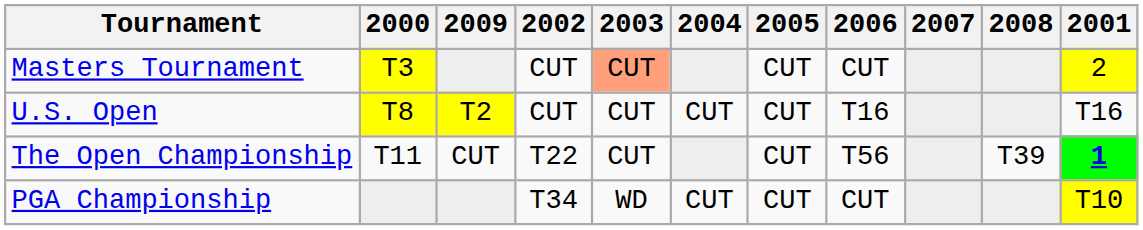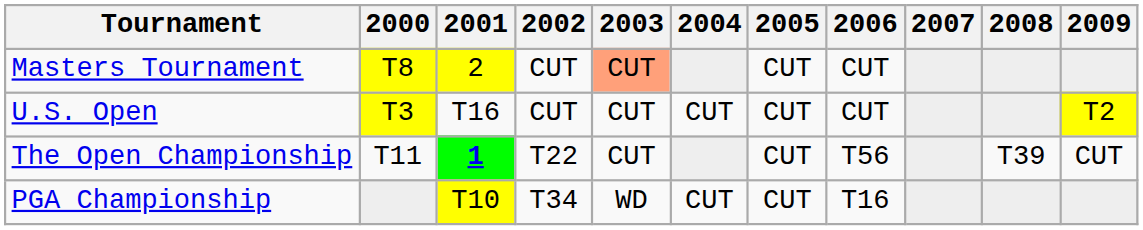 <table class="wikitable" style="font-size:95%;text-align:center;">
 <tr>
 <th>Tournament</th>
 <th>2000</th>
-<th>2009</th>
+<th>2001</th>
 <th>2002</th>
 <th>2003</th>
 <th>2004</th>
 <th>2005</th>
 <th>2006</th>
 <th>2007</th>
 <th>2008</th>
-<th>2001</th>
+<th>2009</th>
 </tr>
 <tr>
 <td align=left><a href='#'>Masters Tournament</a></td>
-<td style="background:yellow;">T3</td>
-<td style="background:#eeeeee;"></td>
+<td style="background:yellow;">T8</td>
+<td style="background:yellow;">2</td>
 <td>CUT</td>
 <td style="background: lightsalmon;">CUT</td>
 <td style="background:#eeeeee;"></td>
 <td>CUT</td>
 <td>CUT</td>
 <td style="background:#eeeeee;"></td>
 <td style="background:#eeeeee;"></td>
-<td style="background:yellow;">2</td>
+<td style="background:#eeeeee;"></td>
 </tr>
 <tr>
 <td align=left><a href='#'>U.S. Open</a></td>
-<td style="background:yellow;">T8</td>
-<td style="background:yellow;">T2</td>
+<td style="background:yellow;">T3</td>
+<td>T16</td>
 <td>CUT</td>
 <td>CUT</td>
 <td>CUT</td>
 <td>CUT</td>
-<td>T16</td>
+<td>CUT</td>
 <td style="background:#eeeeee;"></td>
 <td style="background:#eeeeee;"></td>
-<td>T16</td>
+<td style="background:yellow;">T2</td>
 </tr>
 <tr>
 <td align=left><a href='#'>The Open Championship</a></td>
 <td>T11</td>
-<td>CUT</td>
+<td style="background:lime;"><strong><a href='#'>1</a></strong></td>
 <td>T22</td>
 <td>CUT</td>
 <td style="background:#eeeeee;"></td>
 <td>CUT</td>
 <td>T56</td>
 <td style="background:#eeeeee;"></td>
 <td>T39</td>
-<td style="background:lime;"><strong><a href='#'>1</a></strong></td>
+<td>CUT</td>
 </tr>
 <tr>
 <td align=left><a href='#'>PGA Championship</a></td>
 <td style="background:#eeeeee;"></td>
-<td style="background:#eeeeee;"></td>
+<td style="background:yellow;">T10</td>
 <td>T34</td>
 <td>WD</td>
 <td>CUT</td>
 <td>CUT</td>
-<td>CUT</td>
+<td>T16</td>
 <td style="background:#eeeeee;"></td>
 <td style="background:#eeeeee;"></td>
-<td style="background:yellow;">T10</td>
+<td style="background:#eeeeee;"></td>
 </tr>
 </table>
